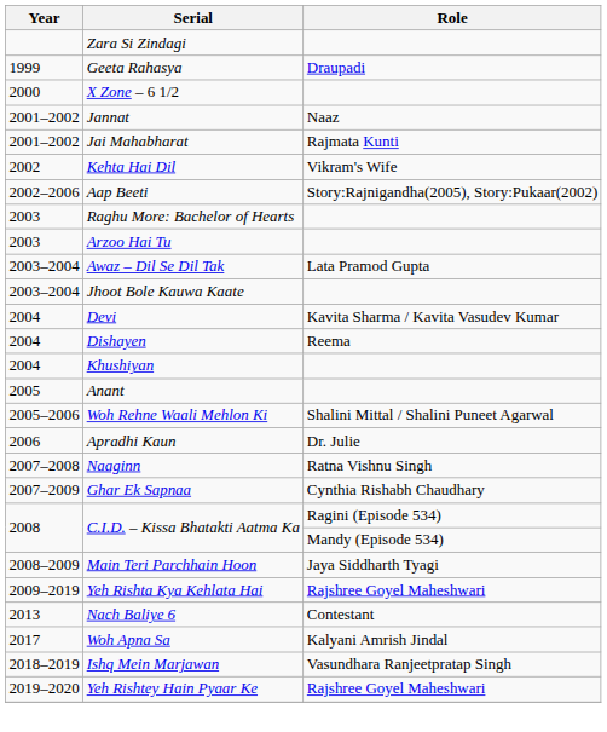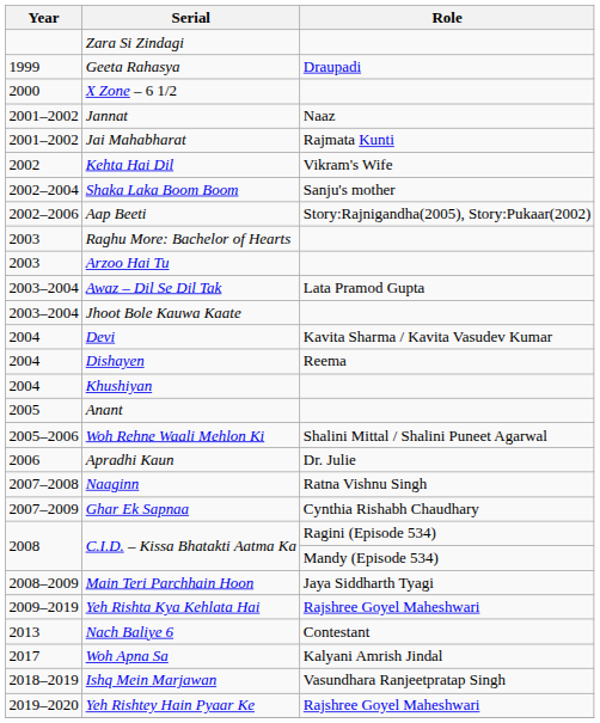 <table class="wikitable sortable">
 <tr>
 <th>Year</th>
 <th>Serial</th>
 <th>Role</th>
 </tr>
 <tr>
 <td></td>
 <td><em>Zara Si Zindagi</em></td>
 <td></td>
 </tr>
 <tr>
 <td>1999</td>
 <td><em>Geeta Rahasya</em></td>
 <td><a href='#'>Draupadi</a></td>
 </tr>
 <tr>
 <td>2000</td>
 <td><em><a href='#'>X Zone</a></em> – 6 1/2</td>
 <td></td>
 </tr>
 <tr>
 <td>2001–2002</td>
 <td><em>Jannat</em></td>
 <td>Naaz</td>
 </tr>
 <tr>
 <td>2001–2002</td>
 <td><em>Jai Mahabharat</em></td>
 <td>Rajmata <a href='#'>Kunti</a></td>
 </tr>
 <tr>
 <td>2002</td>
 <td><em><a href='#'>Kehta Hai Dil</a></em></td>
 <td>Vikram's Wife</td>
+</tr>
+<tr>
+<td>2002–2004</td>
+<td><em><a href='#'>Shaka Laka Boom Boom</a></em></td>
+<td>Sanju's mother</td>
 </tr>
 <tr>
 <td>2002–2006</td>
 <td><em> Aap Beeti</em></td>
 <td>Story:Rajnigandha(2005), Story:Pukaar(2002)</td>
 </tr>
 <tr>
 <td>2003</td>
 <td><em>Raghu More: Bachelor of Hearts</em></td>
 <td></td>
 </tr>
 <tr>
 <td>2003</td>
 <td><em><a href='#'>Arzoo Hai Tu</a></em></td>
 <td></td>
 </tr>
 <tr>
 <td>2003–2004</td>
 <td><em><a href='#'>Awaz – Dil Se Dil Tak</a></em></td>
 <td>Lata Pramod Gupta</td>
 </tr>
 <tr>
 <td>2003–2004</td>
 <td><em>Jhoot Bole Kauwa Kaate</em></td>
 <td></td>
 </tr>
 <tr>
 <td>2004</td>
 <td><em><a href='#'>Devi</a></em></td>
 <td>Kavita Sharma / Kavita Vasudev Kumar</td>
 </tr>
 <tr>
 <td>2004</td>
 <td><em><a href='#'>Dishayen</a></em></td>
 <td>Reema</td>
 </tr>
 <tr>
 <td>2004</td>
 <td><em><a href='#'>Khushiyan</a></em></td>
 <td></td>
 </tr>
 <tr>
 <td>2005</td>
 <td><em>Anant</em></td>
 <td></td>
 </tr>
 <tr>
 <td>2005–2006</td>
 <td><em><a href='#'>Woh Rehne Waali Mehlon Ki</a></em></td>
 <td>Shalini Mittal / Shalini Puneet Agarwal</td>
 </tr>
 <tr>
 <td>2006</td>
 <td><em>Apradhi Kaun</em></td>
 <td>Dr. Julie</td>
 </tr>
 <tr>
 <td>2007–2008</td>
 <td><em><a href='#'>Naaginn</a></em></td>
 <td>Ratna Vishnu Singh</td>
 </tr>
 <tr>
 <td>2007–2009</td>
 <td><em><a href='#'>Ghar Ek Sapnaa</a></em></td>
 <td>Cynthia Rishabh Chaudhary</td>
 </tr>
 <tr>
 <td rowspan = "2">2008</td>
 <td rowspan = "2"><em><a href='#'>C.I.D.</a> – Kissa Bhatakti Aatma Ka</em></td>
 <td>Ragini  (Episode 534)</td>
 </tr>
 <tr>
 <td>Mandy (Episode 534)</td>
 </tr>
 <tr>
 <td>2008–2009</td>
 <td><em><a href='#'>Main Teri Parchhain Hoon</a></em></td>
 <td>Jaya Siddharth Tyagi</td>
 </tr>
 <tr>
 <td>2009–2019</td>
 <td><em><a href='#'>Yeh Rishta Kya Kehlata Hai</a></em></td>
 <td><a href='#'>Rajshree Goyel Maheshwari</a></td>
 </tr>
 <tr>
 <td>2013</td>
 <td><em><a href='#'>Nach Baliye 6</a></em></td>
 <td>Contestant</td>
 </tr>
 <tr>
 <td>2017</td>
 <td><em><a href='#'>Woh Apna Sa</a></em></td>
 <td>Kalyani Amrish Jindal</td>
 </tr>
 <tr>
 <td>2018–2019</td>
 <td><em><a href='#'>Ishq Mein Marjawan</a></em></td>
 <td>Vasundhara Ranjeetpratap Singh</td>
 </tr>
 <tr>
 <td>2019–2020</td>
 <td><em><a href='#'>Yeh Rishtey Hain Pyaar Ke</a></em></td>
 <td><a href='#'>Rajshree Goyel Maheshwari</a></td>
 </tr>
 <tr>
 </tr>
 </table>
